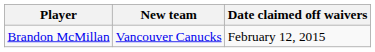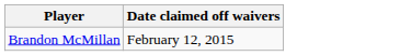 <table class="wikitable">
 <tr>
 <th>Player</th>
-<th>New team</th>
 <th>Date claimed off waivers</th>
 </tr>
 <tr>
 <td><a href='#'>Brandon McMillan</a></td>
-<td><a href='#'>Vancouver Canucks</a></td>
 <td>February 12, 2015</td>
 </tr>
 </table>
